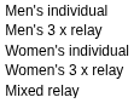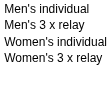 <table>
 <tr>
 <td>Men's individual</td>
 <td><small> </small><br></td>
 <td></td>
 <td><small> </small><br></td>
 <td></td>
 <td><small> </small><br></td>
 <td></td>
 </tr>
 <tr>
 <td>Men's 3 x relay</td>
 <td><small> </small><br></td>
 <td></td>
 <td><small> </small><br></td>
 <td></td>
 <td><small> </small><br></td>
 <td></td>
 </tr>
 <tr>
 <td>Women's individual</td>
 <td><small> </small><br></td>
 <td></td>
 <td><small> </small><br></td>
 <td></td>
 <td><small> </small><br></td>
 <td></td>
 </tr>
 <tr>
 <td>Women's 3 x relay</td>
 <td><small> </small><br></td>
 <td></td>
 <td><small> </small><br></td>
 <td></td>
 <td><small> </small><br></td>
 <td></td>
 </tr>
-<tr>
-<td>Mixed relay</td>
-<td><small> </small><br></td>
-<td></td>
-<td><small> </small><br></td>
-<td></td>
-<td><small> </small><br></td>
-<td></td>
-</tr>
 </table>
